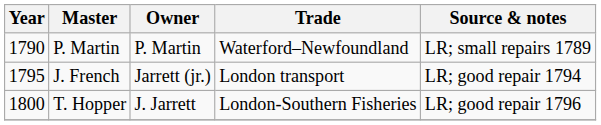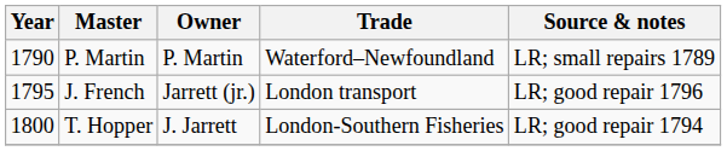 <table class="sortable wikitable">
 <tr>
 <th>Year</th>
 <th>Master</th>
 <th>Owner</th>
 <th>Trade</th>
 <th>Source & notes</th>
 </tr>
 <tr>
 <td>1790</td>
 <td>P. Martin</td>
 <td>P. Martin</td>
 <td>Waterford–Newfoundland</td>
 <td>LR; small repairs 1789</td>
 </tr>
 <tr>
 <td>1795</td>
 <td>J. French</td>
 <td>Jarrett (jr.)</td>
 <td>London transport</td>
-<td>LR; good repair 1794</td>
+<td>LR; good repair 1796</td>
 </tr>
 <tr>
 <td>1800</td>
 <td>T. Hopper</td>
 <td>J. Jarrett</td>
 <td>London-Southern Fisheries</td>
-<td>LR; good repair 1796</td>
+<td>LR; good repair 1794</td>
 </tr>
 <tr>
 </tr>
 </table>
